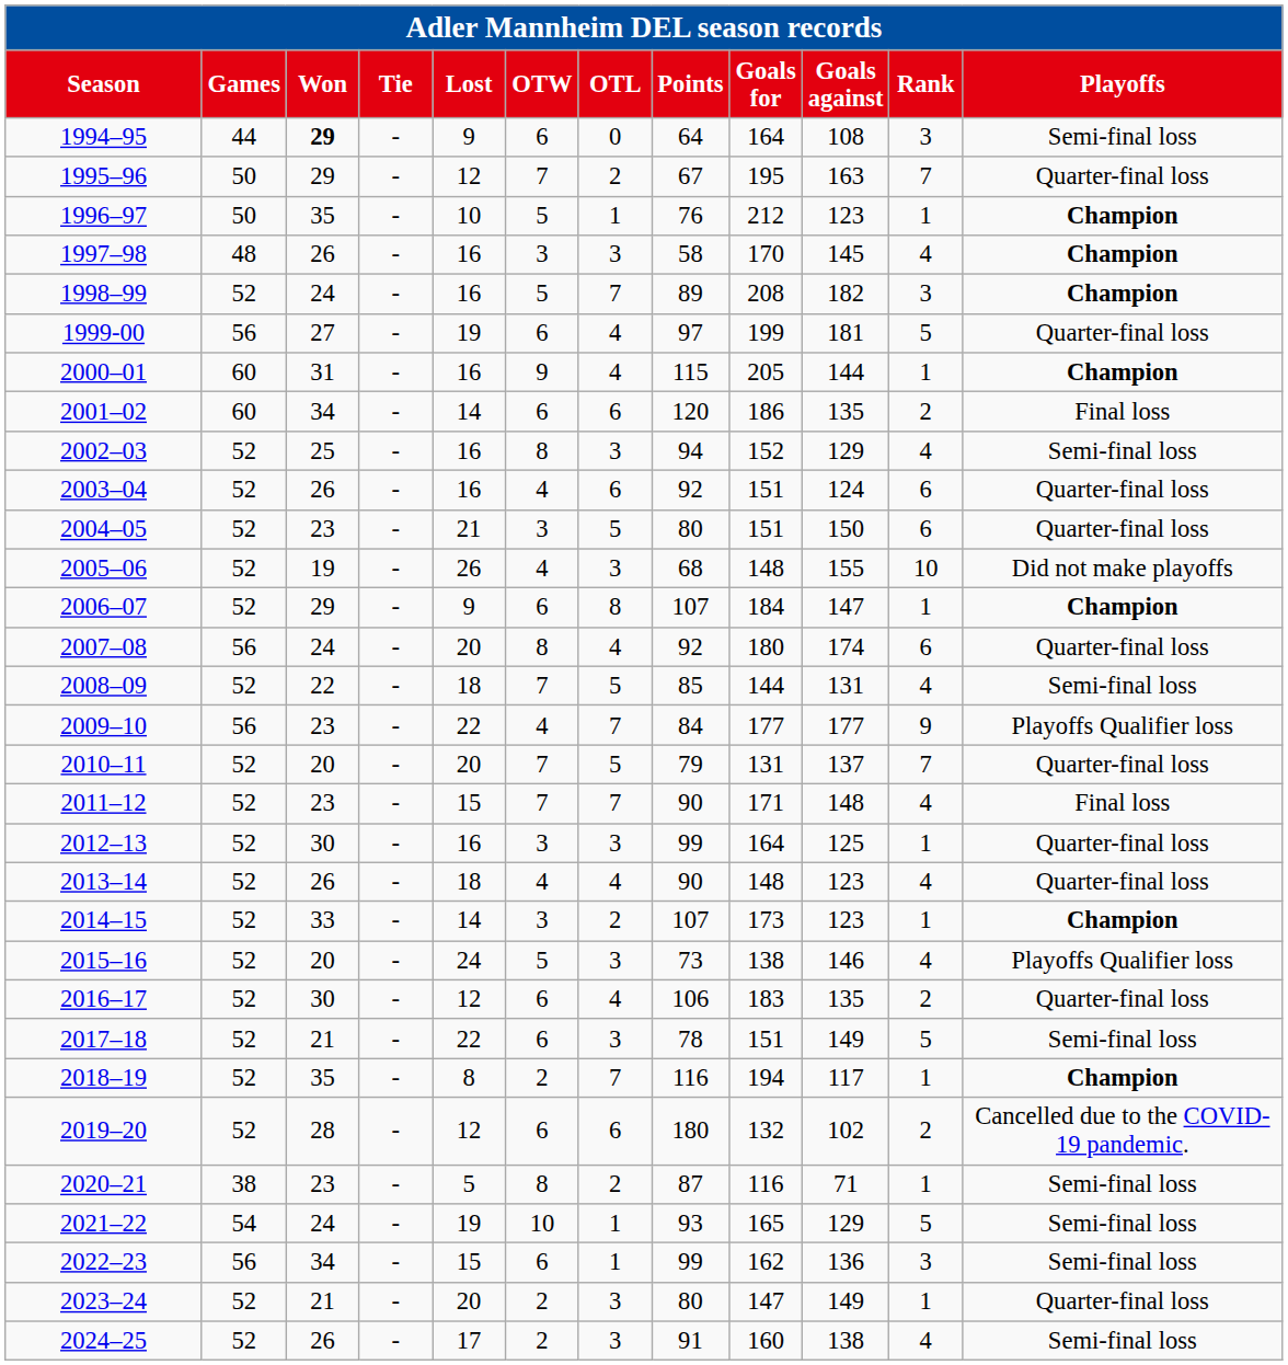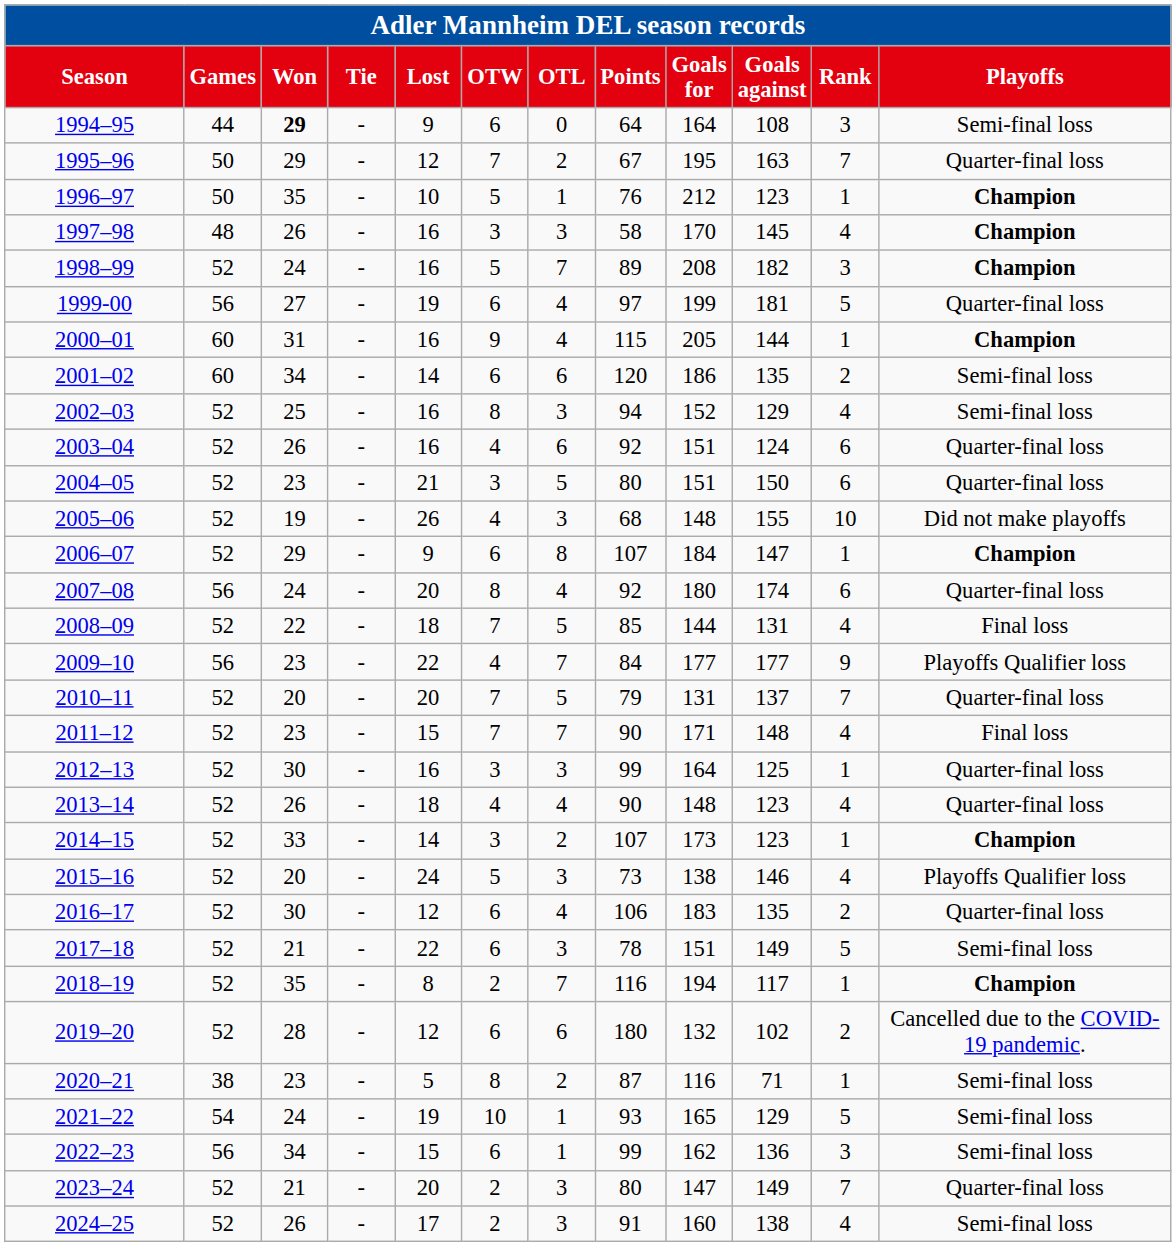 <table class="wikitable sortable" style="text-align:center">
 <tr>
 <td colspan="12" style= "background: #004e9f; color: #ffffff"><big><strong>Adler Mannheim DEL season records</strong></big></td>
 </tr>
 <tr>
 <th width=120px style="background: #e3000f; color: #ffffff">Season</th>
 <th width= 40px style="background: #e3000f; color: #ffffff">Games</th>
 <th width=40px style="background: #e3000f; color: #ffffff">Won</th>
 <th width=40px style="background: #e3000f; color: #ffffff">Tie</th>
 <th width= 40px style="background: #e3000f; color: #ffffff">Lost</th>
 <th width= 40px style="background: #e3000f; color: #ffffff">OTW</th>
 <th width= 40px style="background: #e3000f; color: #ffffff">OTL</th>
 <th width= 40px style="background: #e3000f; color: #ffffff">Points</th>
 <th width= 40px style="background: #e3000f; color: #ffffff">Goals<br>for</th>
 <th width= 40px style="background: #e3000f; color: #ffffff">Goals<br>against</th>
 <th width= 40px style="background: #e3000f; color: #ffffff">Rank</th>
 <th width= 200px style="background: #e3000f; color: #ffffff">Playoffs</th>
 </tr>
 <tr>
 <td><a href='#'>1994–95</a></td>
 <td>44</td>
 <td><strong>29</strong></td>
 <td>-</td>
 <td>9</td>
 <td>6</td>
 <td>0</td>
 <td>64</td>
 <td>164</td>
 <td>108</td>
 <td>3</td>
 <td>Semi-final loss</td>
 </tr>
 <tr>
 <td><a href='#'>1995–96</a></td>
 <td>50</td>
 <td>29</td>
 <td>-</td>
 <td>12</td>
 <td>7</td>
 <td>2</td>
 <td>67</td>
 <td>195</td>
 <td>163</td>
 <td>7</td>
 <td>Quarter-final loss</td>
 </tr>
 <tr>
 <td><a href='#'>1996–97</a></td>
 <td>50</td>
 <td>35</td>
 <td>-</td>
 <td>10</td>
 <td>5</td>
 <td>1</td>
 <td>76</td>
 <td>212</td>
 <td>123</td>
 <td>1</td>
 <td><strong>Champion</strong></td>
 </tr>
 <tr>
 <td><a href='#'>1997–98</a></td>
 <td>48</td>
 <td>26</td>
 <td>-</td>
 <td>16</td>
 <td>3</td>
 <td>3</td>
 <td>58</td>
 <td>170</td>
 <td>145</td>
 <td>4</td>
 <td><strong>Champion</strong></td>
 </tr>
 <tr>
 <td><a href='#'>1998–99</a></td>
 <td>52</td>
 <td>24</td>
 <td>-</td>
 <td>16</td>
 <td>5</td>
 <td>7</td>
 <td>89</td>
 <td>208</td>
 <td>182</td>
 <td>3</td>
 <td><strong>Champion</strong></td>
 </tr>
 <tr>
 <td><a href='#'>1999-00</a></td>
 <td>56</td>
 <td>27</td>
 <td>-</td>
 <td>19</td>
 <td>6</td>
 <td>4</td>
 <td>97</td>
 <td>199</td>
 <td>181</td>
 <td>5</td>
 <td>Quarter-final loss</td>
 </tr>
 <tr>
 <td><a href='#'>2000–01</a></td>
 <td>60</td>
 <td>31</td>
 <td>-</td>
 <td>16</td>
 <td>9</td>
 <td>4</td>
 <td>115</td>
 <td>205</td>
 <td>144</td>
 <td>1</td>
 <td><strong>Champion</strong></td>
 </tr>
 <tr>
 <td><a href='#'>2001–02</a></td>
 <td>60</td>
 <td>34</td>
 <td>-</td>
 <td>14</td>
 <td>6</td>
 <td>6</td>
 <td>120</td>
 <td>186</td>
 <td>135</td>
 <td>2</td>
-<td>Final loss</td>
+<td>Semi-final loss</td>
 </tr>
 <tr>
 <td><a href='#'>2002–03</a></td>
 <td>52</td>
 <td>25</td>
 <td>-</td>
 <td>16</td>
 <td>8</td>
 <td>3</td>
 <td>94</td>
 <td>152</td>
 <td>129</td>
 <td>4</td>
 <td>Semi-final loss</td>
 </tr>
 <tr>
 <td><a href='#'>2003–04</a></td>
 <td>52</td>
 <td>26</td>
 <td>-</td>
 <td>16</td>
 <td>4</td>
 <td>6</td>
 <td>92</td>
 <td>151</td>
 <td>124</td>
 <td>6</td>
 <td>Quarter-final loss</td>
 </tr>
 <tr>
 <td><a href='#'>2004–05</a></td>
 <td>52</td>
 <td>23</td>
 <td>-</td>
 <td>21</td>
 <td>3</td>
 <td>5</td>
 <td>80</td>
 <td>151</td>
 <td>150</td>
 <td>6</td>
 <td>Quarter-final loss</td>
 </tr>
 <tr>
 <td><a href='#'>2005–06</a></td>
 <td>52</td>
 <td>19</td>
 <td>-</td>
 <td>26</td>
 <td>4</td>
 <td>3</td>
 <td>68</td>
 <td>148</td>
 <td>155</td>
 <td>10</td>
 <td>Did not make playoffs</td>
 </tr>
 <tr>
 <td><a href='#'>2006–07</a></td>
 <td>52</td>
 <td>29</td>
 <td>-</td>
 <td>9</td>
 <td>6</td>
 <td>8</td>
 <td>107</td>
 <td>184</td>
 <td>147</td>
 <td>1</td>
 <td><strong>Champion</strong></td>
 </tr>
 <tr>
 <td><a href='#'>2007–08</a></td>
 <td>56</td>
 <td>24</td>
 <td>-</td>
 <td>20</td>
 <td>8</td>
 <td>4</td>
 <td>92</td>
 <td>180</td>
 <td>174</td>
 <td>6</td>
 <td>Quarter-final loss</td>
 </tr>
 <tr>
 <td><a href='#'>2008–09</a></td>
 <td>52</td>
 <td>22</td>
 <td>-</td>
 <td>18</td>
 <td>7</td>
 <td>5</td>
 <td>85</td>
 <td>144</td>
 <td>131</td>
 <td>4</td>
-<td>Semi-final loss</td>
+<td>Final loss</td>
 </tr>
 <tr>
 <td><a href='#'>2009–10</a></td>
 <td>56</td>
 <td>23</td>
 <td>-</td>
 <td>22</td>
 <td>4</td>
 <td>7</td>
 <td>84</td>
 <td>177</td>
 <td>177</td>
 <td>9</td>
 <td>Playoffs Qualifier loss</td>
 </tr>
 <tr>
 <td><a href='#'>2010–11</a></td>
 <td>52</td>
 <td>20</td>
 <td>-</td>
 <td>20</td>
 <td>7</td>
 <td>5</td>
 <td>79</td>
 <td>131</td>
 <td>137</td>
 <td>7</td>
 <td>Quarter-final loss</td>
 </tr>
 <tr>
 <td><a href='#'>2011–12</a></td>
 <td>52</td>
 <td>23</td>
 <td>-</td>
 <td>15</td>
 <td>7</td>
 <td>7</td>
 <td>90</td>
 <td>171</td>
 <td>148</td>
 <td>4</td>
 <td>Final loss</td>
 </tr>
 <tr>
 <td><a href='#'>2012–13</a></td>
 <td>52</td>
 <td>30</td>
 <td>-</td>
 <td>16</td>
 <td>3</td>
 <td>3</td>
 <td>99</td>
 <td>164</td>
 <td>125</td>
 <td>1</td>
 <td>Quarter-final loss</td>
 </tr>
 <tr>
 <td><a href='#'>2013–14</a></td>
 <td>52</td>
 <td>26</td>
 <td>-</td>
 <td>18</td>
 <td>4</td>
 <td>4</td>
 <td>90</td>
 <td>148</td>
 <td>123</td>
 <td>4</td>
 <td>Quarter-final loss</td>
 </tr>
 <tr>
 <td><a href='#'>2014–15</a></td>
 <td>52</td>
 <td>33</td>
 <td>-</td>
 <td>14</td>
 <td>3</td>
 <td>2</td>
 <td>107</td>
 <td>173</td>
 <td>123</td>
 <td>1</td>
 <td><strong>Champion</strong></td>
 </tr>
 <tr>
 <td><a href='#'>2015–16</a></td>
 <td>52</td>
 <td>20</td>
 <td>-</td>
 <td>24</td>
 <td>5</td>
 <td>3</td>
 <td>73</td>
 <td>138</td>
 <td>146</td>
 <td>4</td>
 <td>Playoffs Qualifier loss</td>
 </tr>
 <tr>
 <td><a href='#'>2016–17</a></td>
 <td>52</td>
 <td>30</td>
 <td>-</td>
 <td>12</td>
 <td>6</td>
 <td>4</td>
 <td>106</td>
 <td>183</td>
 <td>135</td>
 <td>2</td>
 <td>Quarter-final loss</td>
 </tr>
 <tr>
 <td><a href='#'>2017–18</a></td>
 <td>52</td>
 <td>21</td>
 <td>-</td>
 <td>22</td>
 <td>6</td>
 <td>3</td>
 <td>78</td>
 <td>151</td>
 <td>149</td>
 <td>5</td>
 <td>Semi-final loss</td>
 </tr>
 <tr>
 <td><a href='#'>2018–19</a></td>
 <td>52</td>
 <td>35</td>
 <td>-</td>
 <td>8</td>
 <td>2</td>
 <td>7</td>
 <td>116</td>
 <td>194</td>
 <td>117</td>
 <td>1</td>
 <td><strong>Champion</strong></td>
 </tr>
 <tr>
 <td><a href='#'>2019–20</a></td>
 <td>52</td>
 <td>28</td>
 <td>-</td>
 <td>12</td>
 <td>6</td>
 <td>6</td>
 <td>180</td>
 <td>132</td>
 <td>102</td>
 <td>2</td>
 <td>Cancelled due to the <a href='#'>COVID-19 pandemic</a>.</td>
 </tr>
 <tr>
 <td><a href='#'>2020–21</a></td>
 <td>38</td>
 <td>23</td>
 <td>-</td>
 <td>5</td>
 <td>8</td>
 <td>2</td>
 <td>87</td>
 <td>116</td>
 <td>71</td>
 <td>1</td>
 <td>Semi-final loss</td>
 </tr>
 <tr>
 <td><a href='#'>2021–22</a></td>
 <td>54</td>
 <td>24</td>
 <td>-</td>
 <td>19</td>
 <td>10</td>
 <td>1</td>
 <td>93</td>
 <td>165</td>
 <td>129</td>
 <td>5</td>
 <td>Semi-final loss</td>
 </tr>
 <tr>
 <td><a href='#'>2022–23</a></td>
 <td>56</td>
 <td>34</td>
 <td>-</td>
 <td>15</td>
 <td>6</td>
 <td>1</td>
 <td>99</td>
 <td>162</td>
 <td>136</td>
 <td>3</td>
 <td>Semi-final loss</td>
 </tr>
 <tr>
 <td><a href='#'>2023–24</a></td>
 <td>52</td>
 <td>21</td>
 <td>-</td>
 <td>20</td>
 <td>2</td>
 <td>3</td>
 <td>80</td>
 <td>147</td>
 <td>149</td>
-<td>1</td>
+<td>7</td>
 <td>Quarter-final loss</td>
 </tr>
 <tr>
 <td><a href='#'>2024–25</a></td>
 <td>52</td>
 <td>26</td>
 <td>-</td>
 <td>17</td>
 <td>2</td>
 <td>3</td>
 <td>91</td>
 <td>160</td>
 <td>138</td>
 <td>4</td>
 <td>Semi-final loss</td>
 </tr>
 </table>
